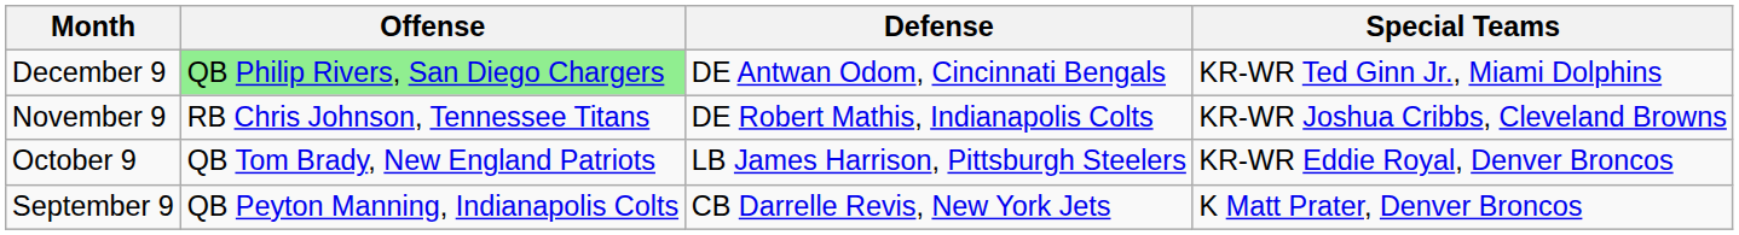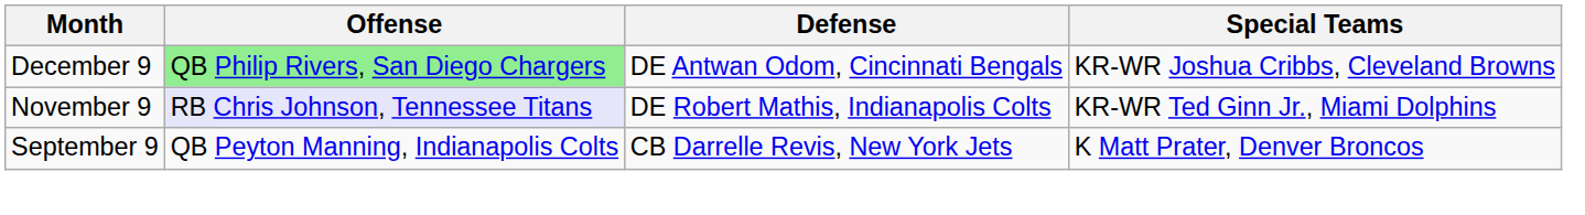 <table class="wikitable">
 <tr>
 <th>Month</th>
 <th>Offense</th>
 <th>Defense</th>
 <th>Special Teams</th>
 </tr>
 <tr>
 <td>December 9</td>
 <td style="background: lightgreen;">QB <a href='#'>Philip Rivers</a>, <a href='#'>San Diego Chargers</a></td>
 <td>DE <a href='#'>Antwan Odom</a>, <a href='#'>Cincinnati Bengals</a></td>
-<td>KR-WR <a href='#'>Ted Ginn Jr.</a>, <a href='#'>Miami Dolphins</a></td>
+<td>KR-WR <a href='#'>Joshua Cribbs</a>, <a href='#'>Cleveland Browns</a></td>
 </tr>
 <tr>
 <td>November 9</td>
-<td>RB <a href='#'>Chris Johnson</a>, <a href='#'>Tennessee Titans</a></td>
+<td style="background: lavender;">RB <a href='#'>Chris Johnson</a>, <a href='#'>Tennessee Titans</a></td>
 <td>DE <a href='#'>Robert Mathis</a>, <a href='#'>Indianapolis Colts</a></td>
-<td>KR-WR <a href='#'>Joshua Cribbs</a>, <a href='#'>Cleveland Browns</a></td>
-</tr>
-<tr>
-<td>October 9</td>
-<td>QB <a href='#'>Tom Brady</a>, <a href='#'>New England Patriots</a></td>
-<td>LB <a href='#'>James Harrison</a>, <a href='#'>Pittsburgh Steelers</a></td>
-<td>KR-WR <a href='#'>Eddie Royal</a>, <a href='#'>Denver Broncos</a></td>
+<td>KR-WR <a href='#'>Ted Ginn Jr.</a>, <a href='#'>Miami Dolphins</a></td>
 </tr>
 <tr>
 <td>September 9</td>
 <td>QB <a href='#'>Peyton Manning</a>, <a href='#'>Indianapolis Colts</a></td>
 <td>CB <a href='#'>Darrelle Revis</a>, <a href='#'>New York Jets</a></td>
 <td>K <a href='#'>Matt Prater</a>, <a href='#'>Denver Broncos</a></td>
 </tr>
 </table>
